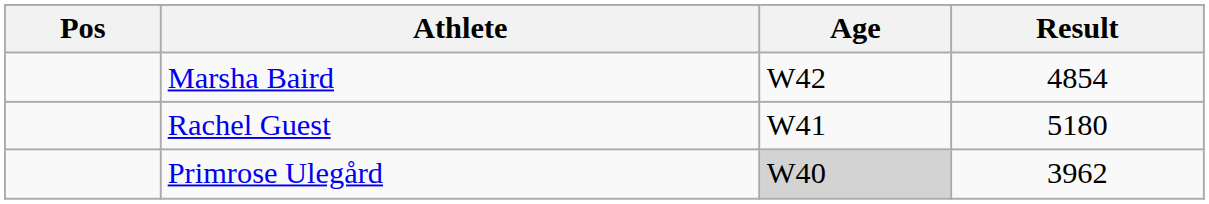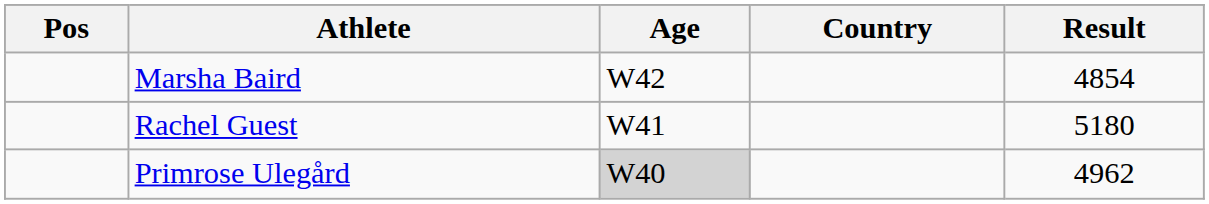 <table class="wikitable"  style="text-align:center; width:50%;">
 <tr>
 <th>Pos</th>
 <th>Athlete</th>
 <th>Age</th>
+<th>Country</th>
 <th>Result</th>
 </tr>
 <tr>
 <td align=center></td>
 <td align=left><a href='#'>Marsha Baird</a></td>
 <td align=left>W42</td>
+<td align=left></td>
 <td>4854</td>
 </tr>
 <tr>
 <td align=center></td>
 <td align=left><a href='#'>Rachel Guest</a></td>
 <td align=left>W41</td>
+<td align=left></td>
 <td>5180</td>
 </tr>
 <tr>
 <td align=center></td>
 <td align=left><a href='#'>Primrose Ulegård</a></td>
 <td align=left style="background: lightgrey;">W40</td>
-<td>3962</td>
+<td align=left></td>
+<td>4962</td>
 </tr>
 </table>
